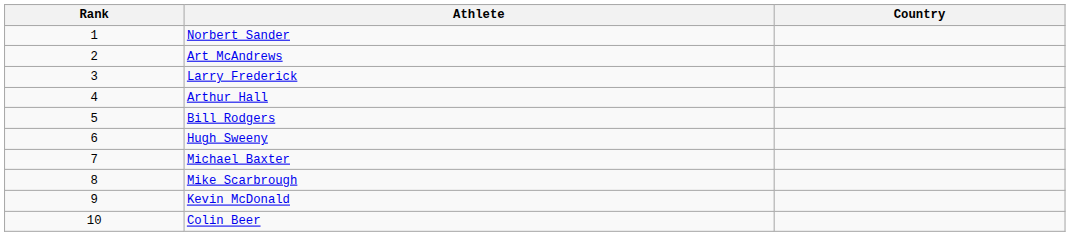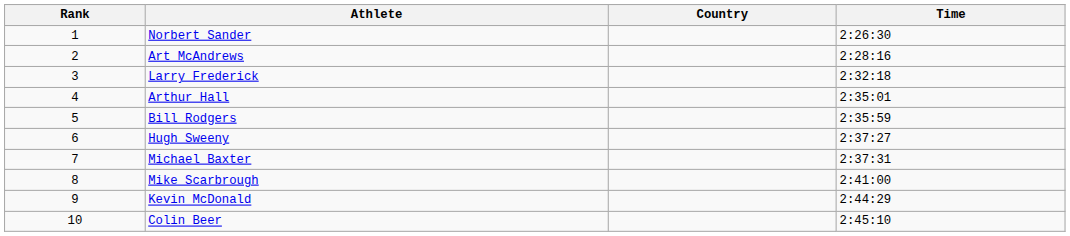 <table class="wikitable" width=80% style="font-size:90%; text-align:left;">
 <tr>
 <th>Rank</th>
 <th>Athlete</th>
 <th>Country</th>
+<th>Time</th>
 </tr>
 <tr>
 <td style="text-align:center">1</td>
 <td><a href='#'>Norbert Sander</a></td>
 <td></td>
+<td>2:26:30</td>
 </tr>
 <tr>
 <td style="text-align:center">2</td>
 <td><a href='#'>Art McAndrews</a></td>
 <td></td>
+<td>2:28:16</td>
 </tr>
 <tr>
 <td style="text-align:center">3</td>
 <td><a href='#'>Larry Frederick</a></td>
 <td></td>
+<td>2:32:18</td>
 </tr>
 <tr>
 <td style="text-align:center">4</td>
 <td><a href='#'>Arthur Hall</a></td>
 <td></td>
+<td>2:35:01</td>
 </tr>
 <tr>
 <td style="text-align:center">5</td>
 <td><a href='#'>Bill Rodgers</a></td>
 <td></td>
+<td>2:35:59</td>
 </tr>
 <tr>
 <td style="text-align:center">6</td>
 <td><a href='#'>Hugh Sweeny</a></td>
 <td></td>
+<td>2:37:27</td>
 </tr>
 <tr>
 <td style="text-align:center">7</td>
 <td><a href='#'>Michael Baxter</a></td>
 <td></td>
+<td>2:37:31</td>
 </tr>
 <tr>
 <td style="text-align:center">8</td>
 <td><a href='#'>Mike Scarbrough</a></td>
 <td></td>
+<td>2:41:00</td>
 </tr>
 <tr>
 <td style="text-align:center">9</td>
 <td><a href='#'>Kevin McDonald</a></td>
 <td></td>
+<td>2:44:29</td>
 </tr>
 <tr>
 <td style="text-align:center">10</td>
 <td><a href='#'>Colin Beer</a></td>
 <td></td>
+<td>2:45:10</td>
 </tr>
 </table>
